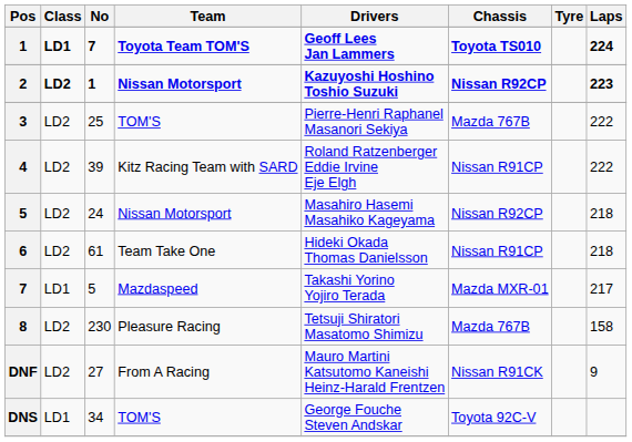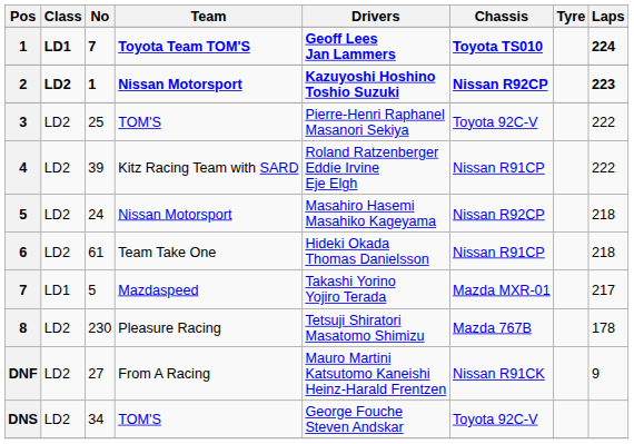 <table class="wikitable" style="font-size: 95%;">
 <tr>
 <th>Pos</th>
 <th>Class</th>
 <th>No</th>
 <th>Team</th>
 <th>Drivers</th>
 <th>Chassis</th>
 <th>Tyre</th>
 <th>Laps</th>
 </tr>
 <tr>
 </tr>
 <tr style="font-weight:bold">
 <th>1</th>
 <td>LD1</td>
 <td>7</td>
 <td><a href='#'>Toyota Team TOM'S</a></td>
 <td> <a href='#'>Geoff Lees</a><br> <a href='#'>Jan Lammers</a></td>
 <td><a href='#'>Toyota TS010</a></td>
 <td></td>
 <td>224</td>
 </tr>
 <tr style="font-weight:bold">
 </tr>
 <tr>
 </tr>
 <tr style="font-weight:bold">
 <th>2</th>
 <td>LD2</td>
 <td>1</td>
 <td><a href='#'>Nissan Motorsport</a></td>
 <td> <a href='#'>Kazuyoshi Hoshino</a><br> <a href='#'>Toshio Suzuki</a></td>
 <td><a href='#'>Nissan R92CP</a></td>
 <td></td>
 <td>223</td>
 </tr>
 <tr style="font-weight:bold">
 </tr>
 <tr>
 <th>3</th>
 <td>LD2</td>
 <td>25</td>
 <td><a href='#'>TOM'S</a></td>
 <td> <a href='#'>Pierre-Henri Raphanel</a><br> <a href='#'>Masanori Sekiya</a></td>
-<td><a href='#'>Mazda 767B</a></td>
+<td><a href='#'>Toyota 92C-V</a></td>
 <td></td>
 <td>222</td>
 </tr>
 <tr>
 <th>4</th>
 <td>LD2</td>
 <td>39</td>
 <td>Kitz Racing Team with <a href='#'>SARD</a></td>
 <td> <a href='#'>Roland Ratzenberger</a><br> <a href='#'>Eddie Irvine</a><br> <a href='#'>Eje Elgh</a></td>
 <td><a href='#'>Nissan R91CP</a></td>
 <td></td>
 <td>222</td>
 </tr>
 <tr>
 <th>5</th>
 <td>LD2</td>
 <td>24</td>
 <td><a href='#'>Nissan Motorsport</a></td>
 <td> <a href='#'>Masahiro Hasemi</a><br> <a href='#'>Masahiko Kageyama</a></td>
 <td><a href='#'>Nissan R92CP</a></td>
 <td></td>
 <td>218</td>
 </tr>
 <tr>
 <th>6</th>
 <td>LD2</td>
 <td>61</td>
 <td>Team Take One</td>
 <td> <a href='#'>Hideki Okada</a><br> <a href='#'>Thomas Danielsson</a></td>
 <td><a href='#'>Nissan R91CP</a></td>
 <td></td>
 <td>218</td>
 </tr>
 <tr>
 <th>7</th>
 <td>LD1</td>
 <td>5</td>
 <td><a href='#'>Mazdaspeed</a></td>
 <td> <a href='#'>Takashi Yorino</a><br> <a href='#'>Yojiro Terada</a></td>
 <td><a href='#'>Mazda MXR-01</a></td>
 <td></td>
 <td>217</td>
 </tr>
 <tr>
 <th>8</th>
 <td>LD2</td>
 <td>230</td>
 <td>Pleasure Racing</td>
 <td> <a href='#'>Tetsuji Shiratori</a><br> <a href='#'>Masatomo Shimizu</a></td>
 <td><a href='#'>Mazda 767B</a></td>
 <td></td>
-<td>158</td>
+<td>178</td>
 </tr>
 <tr>
 <th>DNF</th>
 <td>LD2</td>
 <td>27</td>
 <td>From A Racing</td>
 <td> <a href='#'>Mauro Martini</a><br> <a href='#'>Katsutomo Kaneishi</a><br> <a href='#'>Heinz-Harald Frentzen</a></td>
 <td><a href='#'>Nissan R91CK</a></td>
 <td></td>
 <td>9</td>
 </tr>
 <tr>
 <th>DNS</th>
-<td>LD1</td>
+<td>LD2</td>
 <td>34</td>
 <td><a href='#'>TOM'S</a></td>
 <td> <a href='#'>George Fouche</a><br> <a href='#'>Steven Andskar</a></td>
 <td><a href='#'>Toyota 92C-V</a></td>
 <td></td>
 <td></td>
 </tr>
 <tr>
 </tr>
 </table>
